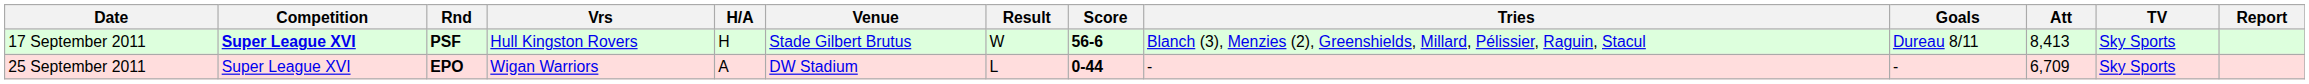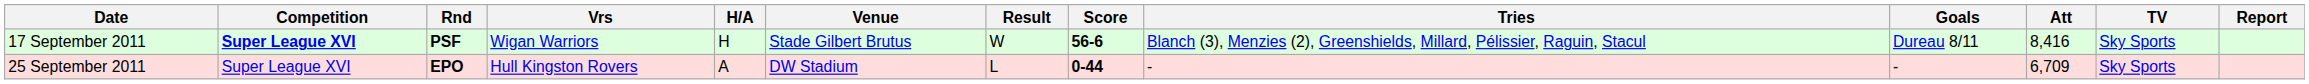 <table class="wikitable"  style="font-size:85%; width:100%;">
 <tr>
 <th>Date</th>
 <th>Competition</th>
 <th>Rnd</th>
 <th>Vrs</th>
 <th>H/A</th>
 <th>Venue</th>
 <th>Result</th>
 <th>Score</th>
 <th>Tries</th>
 <th>Goals</th>
 <th>Att</th>
 <th>TV</th>
 <th>Report</th>
 </tr>
 <tr style="background:#ddffdd;" width=20 | >
 <td>17 September 2011</td>
 <td><strong><a href='#'>Super League XVI</a></strong></td>
 <td><strong>PSF</strong></td>
-<td><a href='#'>Hull Kingston Rovers</a></td>
+<td><a href='#'>Wigan Warriors</a></td>
 <td>H</td>
 <td><a href='#'>Stade Gilbert Brutus</a></td>
 <td>W</td>
 <td><strong>56-6</strong></td>
 <td><a href='#'>Blanch</a> (3), <a href='#'>Menzies</a> (2), <a href='#'>Greenshields</a>, <a href='#'>Millard</a>, <a href='#'>Pélissier</a>, <a href='#'>Raguin</a>, <a href='#'>Stacul</a></td>
 <td><a href='#'>Dureau</a> 8/11</td>
-<td>8,413</td>
+<td>8,416</td>
 <td><a href='#'>Sky Sports</a></td>
 <td></td>
 </tr>
 <tr style="background:#ffdddd;" width=20 | >
 <td>25 September 2011</td>
 <td><a href='#'>Super League XVI</a></td>
 <td><strong>EPO</strong></td>
-<td><a href='#'>Wigan Warriors</a></td>
+<td><a href='#'>Hull Kingston Rovers</a></td>
 <td>A</td>
 <td><a href='#'>DW Stadium</a></td>
 <td>L</td>
 <td><strong>0-44</strong></td>
 <td>-</td>
 <td>-</td>
 <td>6,709</td>
 <td><a href='#'>Sky Sports</a></td>
 <td></td>
 </tr>
 </table>
